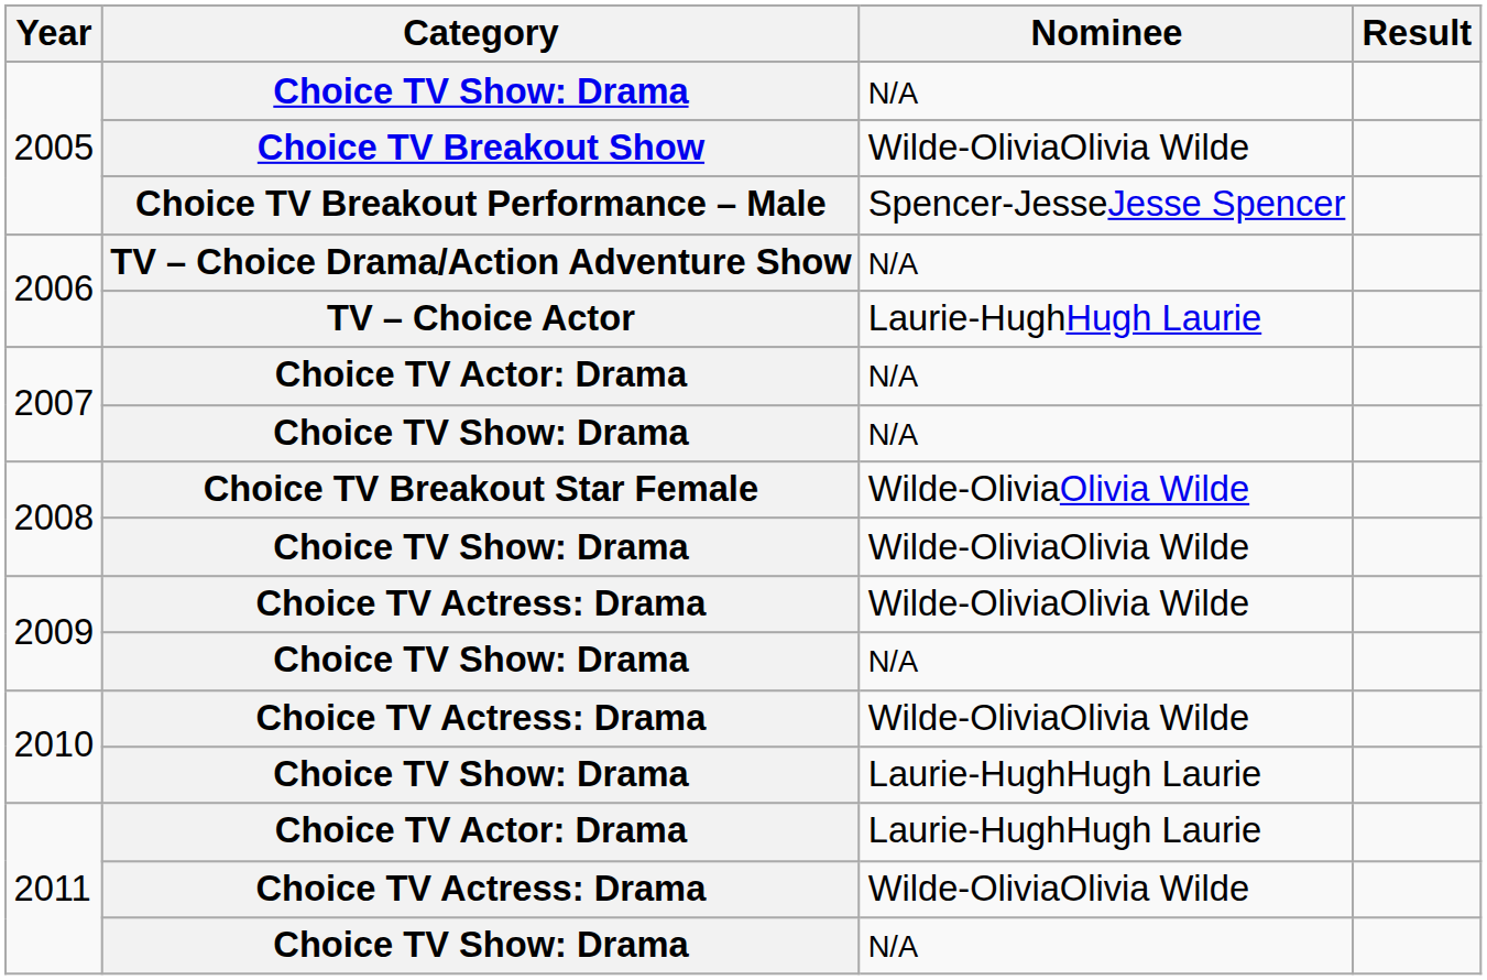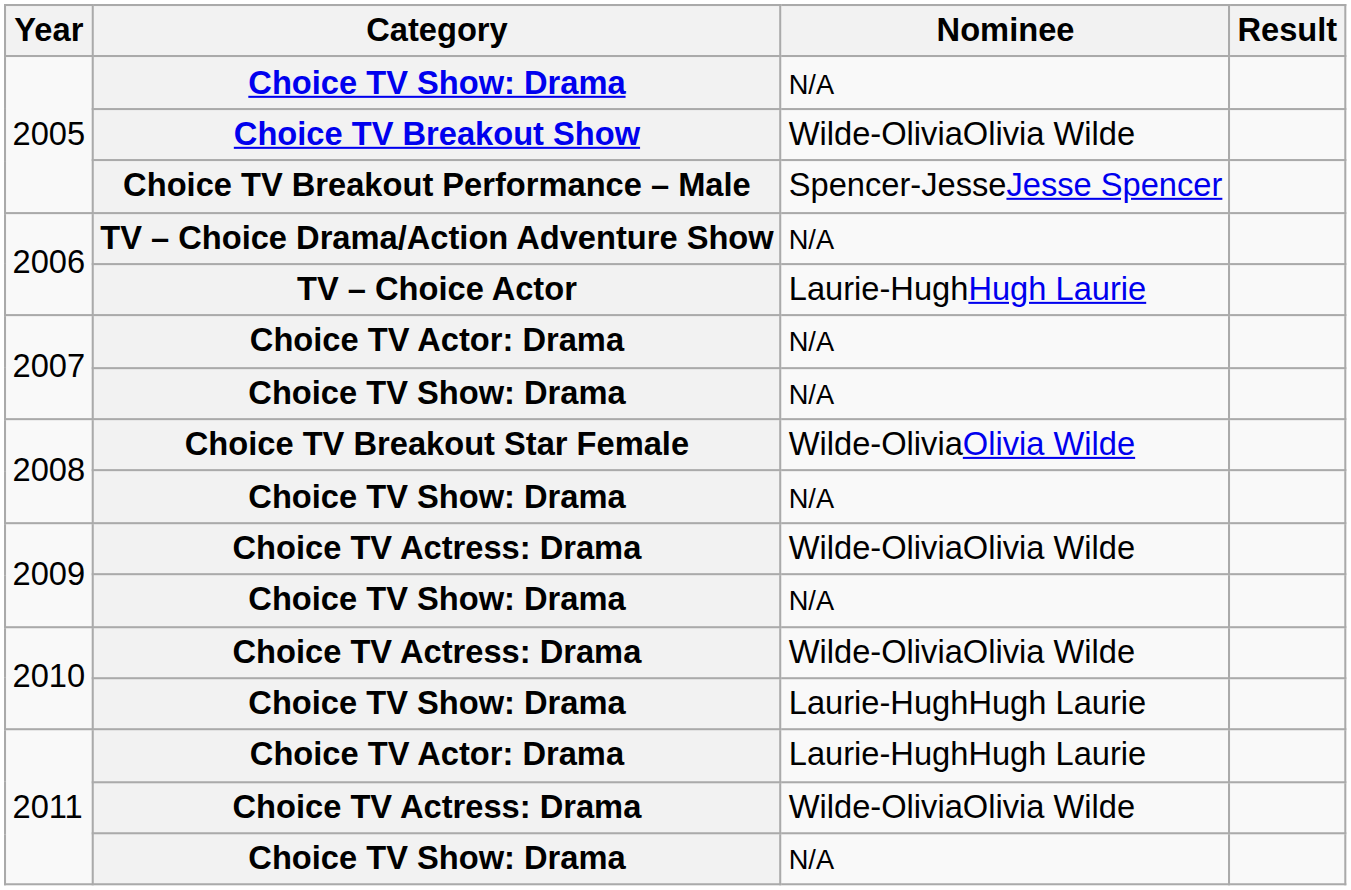 <table class="wikitable plainrowheaders">
 <tr>
 <th scope="col">Year</th>
 <th scope="col">Category</th>
 <th scope="col">Nominee</th>
 <th scope="col">Result</th>
 </tr>
 <tr>
 <td rowspan="3">2005</td>
 <th scope="row"><a href='#'>Choice TV Show: Drama</a></th>
 <td><div><small>N/A</small></div></td>
 <td></td>
 </tr>
 <tr>
 <th scope="row"><a href='#'>Choice TV Breakout Show</a></th>
 <td><span>Wilde-Olivia</span>Olivia Wilde</td>
 <td></td>
 </tr>
 <tr>
 <th scope="row">Choice TV Breakout Performance – Male</th>
 <td><span>Spencer-Jesse</span><a href='#'>Jesse Spencer</a></td>
 <td></td>
 </tr>
 <tr>
 <td rowspan="2">2006</td>
 <th scope="row">TV – Choice Drama/Action Adventure Show</th>
 <td><div><small>N/A</small></div></td>
 <td></td>
 </tr>
 <tr>
 <th scope="row">TV – Choice Actor</th>
 <td><span>Laurie-Hugh</span><a href='#'>Hugh Laurie</a></td>
 <td></td>
 </tr>
 <tr>
 <td rowspan="2">2007</td>
 <th scope="row">Choice TV Actor: Drama</th>
 <td><div><small>N/A</small></div></td>
 <td></td>
 </tr>
 <tr>
 <th scope="row">Choice TV Show: Drama</th>
 <td><div><small>N/A</small></div></td>
 <td></td>
 </tr>
 <tr>
 <td rowspan="2">2008</td>
 <th scope="row">Choice TV Breakout Star Female</th>
 <td><span>Wilde-Olivia</span><a href='#'>Olivia Wilde</a></td>
 <td></td>
 </tr>
 <tr>
 <th scope="row">Choice TV Show: Drama</th>
-<td><span>Wilde-Olivia</span>Olivia Wilde</td>
+<td><div><small>N/A</small></div></td>
 <td></td>
 </tr>
 <tr>
 <td rowspan="2">2009</td>
 <th scope="row">Choice TV Actress: Drama</th>
 <td><span>Wilde-Olivia</span>Olivia Wilde</td>
 <td></td>
 </tr>
 <tr>
 <th scope="row">Choice TV Show: Drama</th>
 <td><div><small>N/A</small></div></td>
 <td></td>
 </tr>
 <tr>
 <td rowspan="2">2010</td>
 <th scope="row">Choice TV Actress: Drama</th>
 <td><span>Wilde-Olivia</span>Olivia Wilde</td>
 <td></td>
 </tr>
 <tr>
 <th scope="row">Choice TV Show: Drama</th>
 <td><span>Laurie-Hugh</span>Hugh Laurie</td>
 <td></td>
 </tr>
 <tr>
 <td rowspan="3">2011</td>
 <th scope="row">Choice TV Actor: Drama</th>
 <td><span>Laurie-Hugh</span>Hugh Laurie</td>
 <td></td>
 </tr>
 <tr>
 <th scope="row">Choice TV Actress: Drama</th>
 <td><span>Wilde-Olivia</span>Olivia Wilde</td>
 <td></td>
 </tr>
 <tr>
 <th scope="row">Choice TV Show: Drama</th>
 <td><div><small>N/A</small></div></td>
 <td></td>
 </tr>
 </table>
